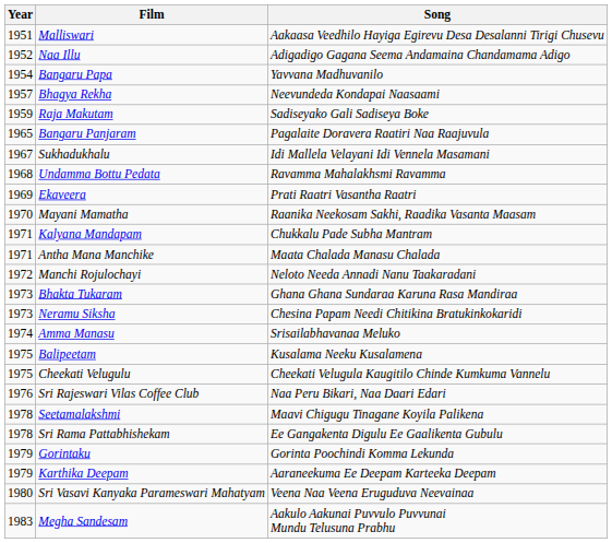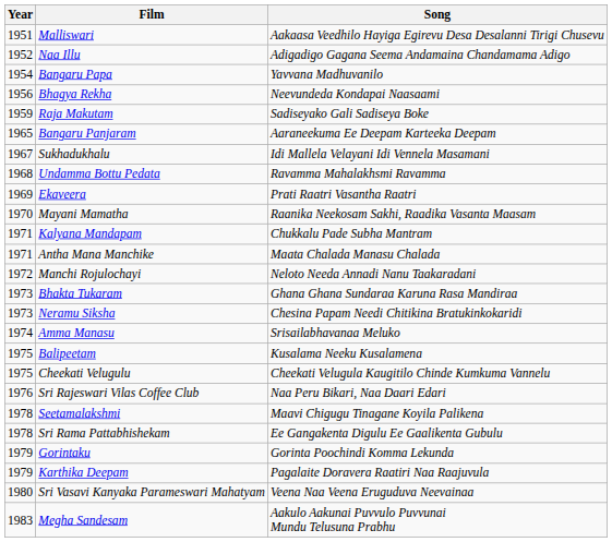 <table class="wikitable">
 <tr>
 <th>Year</th>
 <th>Film</th>
 <th>Song</th>
 </tr>
 <tr>
 <td>1951</td>
 <td><em><a href='#'>Malliswari</a></em></td>
 <td><em>Aakaasa Veedhilo Hayiga Egirevu Desa Desalanni Tirigi Chusevu</em></td>
 </tr>
 <tr>
 <td>1952</td>
 <td><em><a href='#'>Naa Illu</a></em></td>
 <td><em>Adigadigo Gagana Seema Andamaina Chandamama Adigo</em></td>
 </tr>
 <tr>
 <td>1954</td>
 <td><em><a href='#'>Bangaru Papa</a></em></td>
 <td><em>Yavvana Madhuvanilo</em></td>
 </tr>
 <tr>
-<td>1957</td>
+<td>1956</td>
 <td><em><a href='#'>Bhagya Rekha</a></em></td>
 <td><em>Neevundeda Kondapai Naasaami</em></td>
 </tr>
 <tr>
 <td>1959</td>
 <td><em><a href='#'>Raja Makutam</a></em></td>
 <td><em>Sadiseyako Gali Sadiseya Boke</em></td>
 </tr>
 <tr>
 <td>1965</td>
 <td><em><a href='#'>Bangaru Panjaram</a></em></td>
-<td><em>Pagalaite Doravera Raatiri Naa Raajuvula</em></td>
+<td><em>Aaraneekuma Ee Deepam Karteeka Deepam</em></td>
 </tr>
 <tr>
 <td>1967</td>
 <td><em>Sukhadukhalu</em></td>
 <td><em>Idi Mallela Velayani Idi Vennela Masamani</em></td>
 </tr>
 <tr>
 <td>1968</td>
 <td><em><a href='#'>Undamma Bottu Pedata</a></em></td>
 <td><em>Ravamma Mahalakhsmi Ravamma</em></td>
 </tr>
 <tr>
 <td>1969</td>
 <td><em><a href='#'>Ekaveera</a></em></td>
 <td><em>Prati Raatri Vasantha Raatri</em></td>
 </tr>
 <tr>
 <td>1970</td>
 <td><em>Mayani Mamatha</em></td>
 <td><em>Raanika Neekosam Sakhi, Raadika Vasanta Maasam</em></td>
 </tr>
 <tr>
 <td>1971</td>
 <td><em><a href='#'>Kalyana Mandapam</a></em></td>
 <td><em>Chukkalu Pade Subha Mantram</em></td>
 </tr>
 <tr>
 <td>1971</td>
 <td><em>Antha Mana Manchike</em></td>
 <td><em>Maata Chalada Manasu Chalada</em></td>
 </tr>
 <tr>
 <td>1972</td>
 <td><em>Manchi Rojulochayi</em></td>
 <td><em>Neloto Needa Annadi Nanu Taakaradani</em></td>
 </tr>
 <tr>
 <td>1973</td>
 <td><em><a href='#'>Bhakta Tukaram</a></em></td>
 <td><em>Ghana Ghana Sundaraa Karuna Rasa Mandiraa</em></td>
 </tr>
 <tr>
 <td>1973</td>
 <td><em><a href='#'>Neramu Siksha</a></em></td>
 <td><em>Chesina Papam Needi Chitikina Bratukinkokaridi</em></td>
 </tr>
 <tr>
 <td>1974</td>
 <td><em><a href='#'>Amma Manasu</a></em></td>
 <td><em>Srisailabhavanaa Meluko</em></td>
 </tr>
 <tr>
 <td>1975</td>
 <td><em><a href='#'>Balipeetam</a></em></td>
 <td><em>Kusalama Neeku Kusalamena</em></td>
 </tr>
 <tr>
 <td>1975</td>
 <td><em>Cheekati Velugulu</em></td>
 <td><em>Cheekati Velugula Kaugitilo Chinde Kumkuma Vannelu</em></td>
 </tr>
 <tr>
 <td>1976</td>
 <td><em>Sri Rajeswari Vilas Coffee Club</em></td>
 <td><em>Naa Peru Bikari, Naa Daari Edari</em></td>
 </tr>
 <tr>
 <td>1978</td>
 <td><em><a href='#'>Seetamalakshmi</a></em></td>
 <td><em>Maavi Chigugu Tinagane Koyila Palikena</em></td>
 </tr>
 <tr>
 <td>1978</td>
 <td><em>Sri Rama Pattabhishekam</em></td>
 <td><em>Ee Gangakenta Digulu Ee Gaalikenta Gubulu</em></td>
 </tr>
 <tr>
 <td>1979</td>
 <td><em><a href='#'>Gorintaku</a></em></td>
 <td><em>Gorinta Poochindi Komma Lekunda</em></td>
 </tr>
 <tr>
 <td>1979</td>
 <td><em><a href='#'>Karthika Deepam</a></em></td>
-<td><em>Aaraneekuma Ee Deepam Karteeka Deepam</em></td>
+<td><em>Pagalaite Doravera Raatiri Naa Raajuvula</em></td>
 </tr>
 <tr>
 <td>1980</td>
 <td><em>Sri Vasavi Kanyaka Parameswari Mahatyam</em></td>
 <td><em>Veena Naa Veena Eruguduva Neevainaa</em></td>
 </tr>
 <tr>
 <td>1983</td>
 <td><em><a href='#'>Megha Sandesam</a></em></td>
 <td><em>Aakulo Aakunai Puvvulo Puvvunai</em><br><em>Mundu Telusuna Prabhu</em></td>
 </tr>
 </table>
